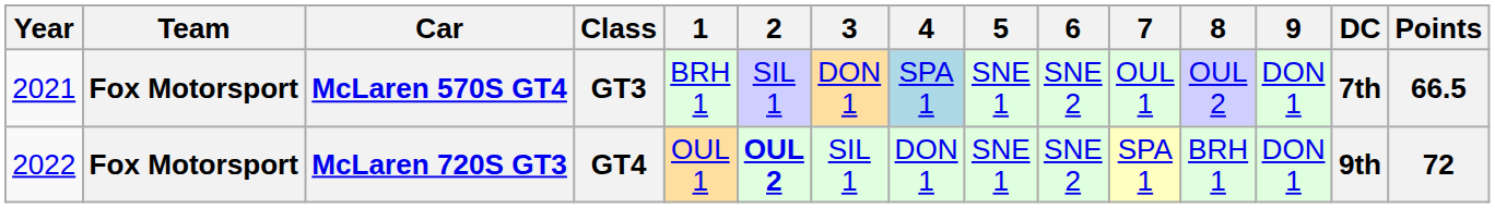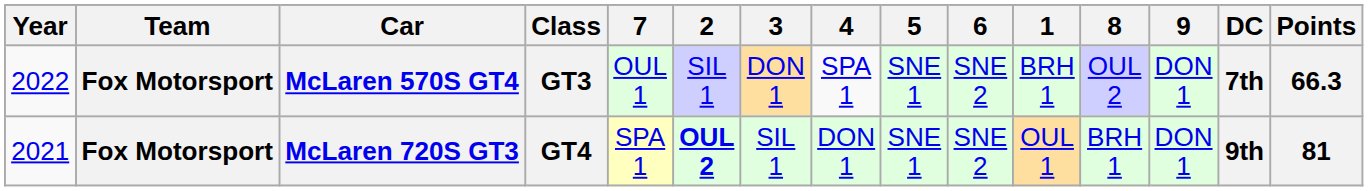 <table class="wikitable" style="text-align:center; font-size:85%">
 <tr>
 <th>Year</th>
 <th>Team</th>
 <th>Car</th>
 <th>Class</th>
-<th>1</th>
+<th>7</th>
 <th>2</th>
 <th>3</th>
 <th>4</th>
 <th>5</th>
 <th>6</th>
-<th>7</th>
+<th>1</th>
 <th>8</th>
 <th>9</th>
 <th>DC</th>
 <th>Points</th>
 </tr>
 <tr>
-<td><a href='#'>2021</a></td>
+<td><a href='#'>2022</a></td>
 <th nowrap>Fox Motorsport</th>
 <th nowrap><a href='#'>McLaren 570S GT4</a></th>
 <th>GT3</th>
-<td style="background:#DFFFDF;"><a href='#'>BRH<br>1</a><br></td>
+<td style="background:#DFFFDF;"><a href='#'>OUL<br>1</a><br></td>
 <td style="background:#CFCFFF;"><a href='#'>SIL<br>1</a><br></td>
 <td style="background:#FFDF9F;"><a href='#'>DON<br>1</a><br></td>
-<td style="background: lightblue;"><a href='#'>SPA<br>1</a></td>
+<td><a href='#'>SPA<br>1</a></td>
 <td style="background:#DFFFDF;"><a href='#'>SNE<br>1</a><br></td>
 <td style="background:#DFFFDF;"><a href='#'>SNE<br>2</a><br></td>
-<td style="background:#DFFFDF;"><a href='#'>OUL<br>1</a><br></td>
+<td style="background:#DFFFDF;"><a href='#'>BRH<br>1</a><br></td>
 <td style="background:#CFCFFF;"><a href='#'>OUL<br>2</a><br></td>
 <td style="background:#DFFFDF;"><a href='#'>DON<br>1</a><br></td>
 <th>7th</th>
-<th>66.5</th>
+<th>66.3</th>
 </tr>
 <tr>
-<td><a href='#'>2022</a></td>
+<td><a href='#'>2021</a></td>
 <th nowrap>Fox Motorsport</th>
 <th nowrap><a href='#'>McLaren 720S GT3</a></th>
 <th>GT4</th>
-<td style="background:#FFDF9F;"><a href='#'>OUL<br>1</a><br></td>
+<td style="background:#FFFFBF;"><a href='#'>SPA<br>1</a><br></td>
 <td style="background:#DFFFDF;"><strong><a href='#'>OUL<br>2</a><br></strong></td>
 <td style="background:#DFFFDF;"><a href='#'>SIL<br>1</a><br></td>
 <td style="background:#DFFFDF;"><a href='#'>DON<br>1</a><br></td>
 <td style="background:#DFFFDF;"><a href='#'>SNE<br>1</a><br></td>
 <td style="background:#DFFFDF;"><a href='#'>SNE<br>2</a><br></td>
-<td style="background:#FFFFBF;"><a href='#'>SPA<br>1</a><br></td>
+<td style="background:#FFDF9F;"><a href='#'>OUL<br>1</a><br></td>
 <td style="background:#DFFFDF;"><a href='#'>BRH<br>1</a><br></td>
 <td style="background:#DFFFDF;"><a href='#'>DON<br>1</a><br></td>
 <th>9th</th>
-<th>72</th>
+<th>81</th>
 </tr>
 </table>
